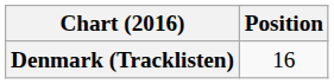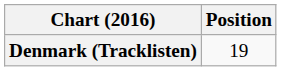 <table class="wikitable plainrowheaders" style="text-align:center">
 <tr>
 <th>Chart (2016)</th>
 <th>Position</th>
 </tr>
 <tr>
 <th scope="row">Denmark (Tracklisten)</th>
-<td>16</td>
+<td>19</td>
 </tr>
 </table>
